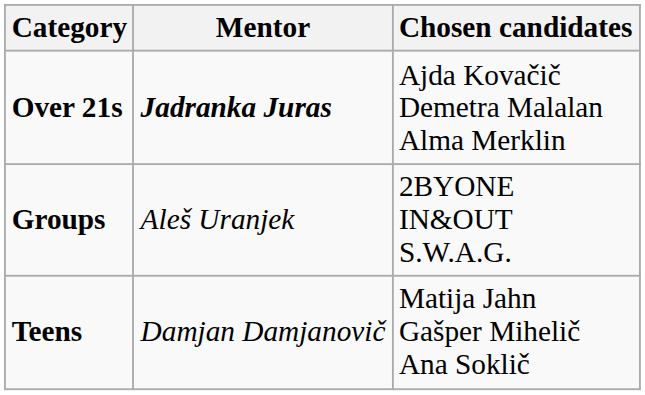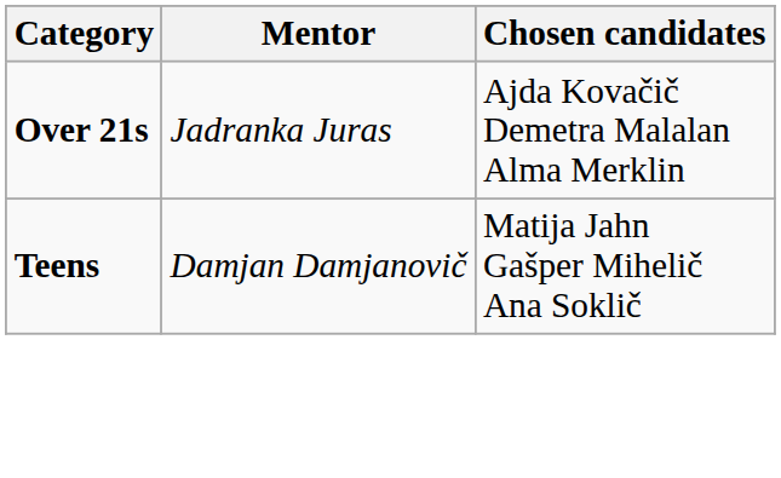 <table class="wikitable">
 <tr>
 <th>Category</th>
 <th>Mentor</th>
 <th>Chosen candidates</th>
 </tr>
 <tr>
 <td><strong>Over 21s</strong></td>
-<td><strong><em>Jadranka Juras</em></strong></td>
+<td><em>Jadranka Juras</em></td>
 <td>Ajda Kovačič<br>Demetra Malalan<br>Alma Merklin</td>
-</tr>
-<tr>
-<td><strong>Groups</strong></td>
-<td><em>Aleš Uranjek</em></td>
-<td>2BYONE<br>IN&OUT<br>S.W.A.G.</td>
 </tr>
 <tr>
 <td><strong>Teens</strong></td>
 <td><em>Damjan Damjanovič</em></td>
 <td>Matija Jahn<br>Gašper Mihelič<br>Ana Soklič</td>
 </tr>
 </table>
